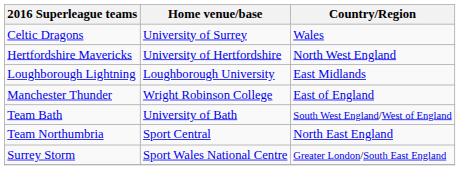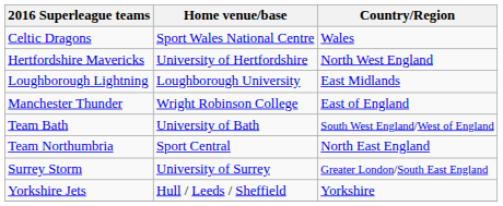 <table class="wikitable collapsible">
 <tr>
 <th>2016 Superleague teams</th>
 <th>Home venue/base</th>
 <th>Country/Region</th>
 </tr>
 <tr>
 <td><a href='#'>Celtic Dragons</a></td>
-<td><a href='#'>University of Surrey</a></td>
+<td><a href='#'>Sport Wales National Centre</a></td>
 <td><a href='#'>Wales</a></td>
 </tr>
 <tr>
 <td><a href='#'>Hertfordshire Mavericks</a></td>
 <td><a href='#'>University of Hertfordshire</a></td>
 <td><a href='#'>North West England</a></td>
 </tr>
 <tr>
 <td><a href='#'>Loughborough Lightning</a></td>
 <td><a href='#'>Loughborough University</a></td>
 <td><a href='#'>East Midlands</a></td>
 </tr>
 <tr>
 <td><a href='#'>Manchester Thunder</a></td>
 <td><a href='#'>Wright Robinson College</a></td>
 <td><a href='#'>East of England</a></td>
 </tr>
 <tr>
 <td><a href='#'>Team Bath</a></td>
 <td><a href='#'>University of Bath</a></td>
 <td><small><a href='#'>South West England</a>/<a href='#'>West of England</a></small></td>
 </tr>
 <tr>
 <td><a href='#'>Team Northumbria</a></td>
 <td><a href='#'>Sport Central</a></td>
 <td><a href='#'>North East England</a></td>
 </tr>
 <tr>
 <td><a href='#'>Surrey Storm</a></td>
-<td><a href='#'>Sport Wales National Centre</a></td>
+<td><a href='#'>University of Surrey</a></td>
 <td><small><a href='#'>Greater London</a>/<a href='#'>South East England</a></small></td>
+</tr>
+<tr>
+<td><a href='#'>Yorkshire Jets</a></td>
+<td><a href='#'>Hull</a> / <a href='#'>Leeds</a> / <a href='#'>Sheffield</a></td>
+<td><a href='#'>Yorkshire</a></td>
 </tr>
 <tr>
 </tr>
 </table>
